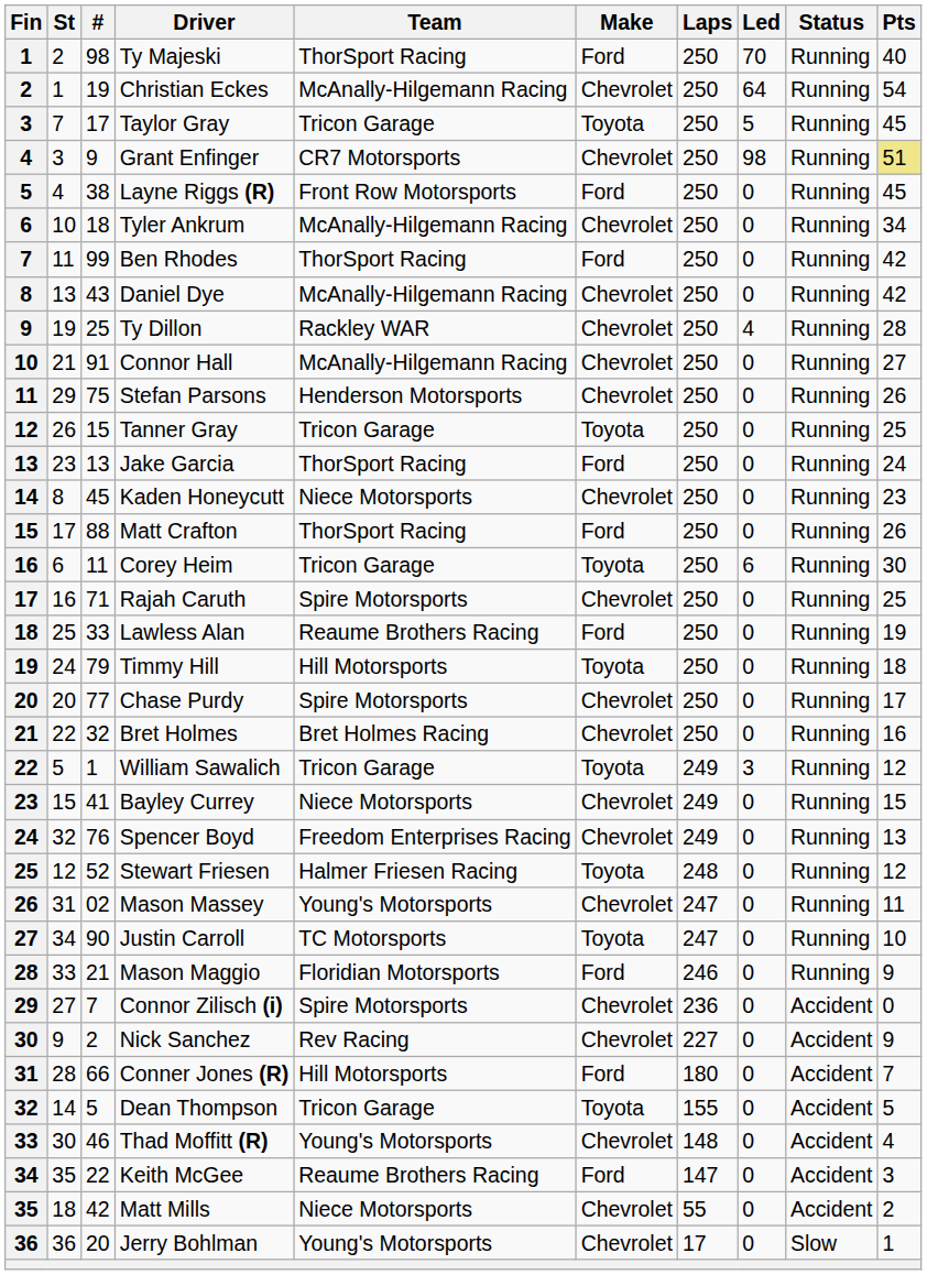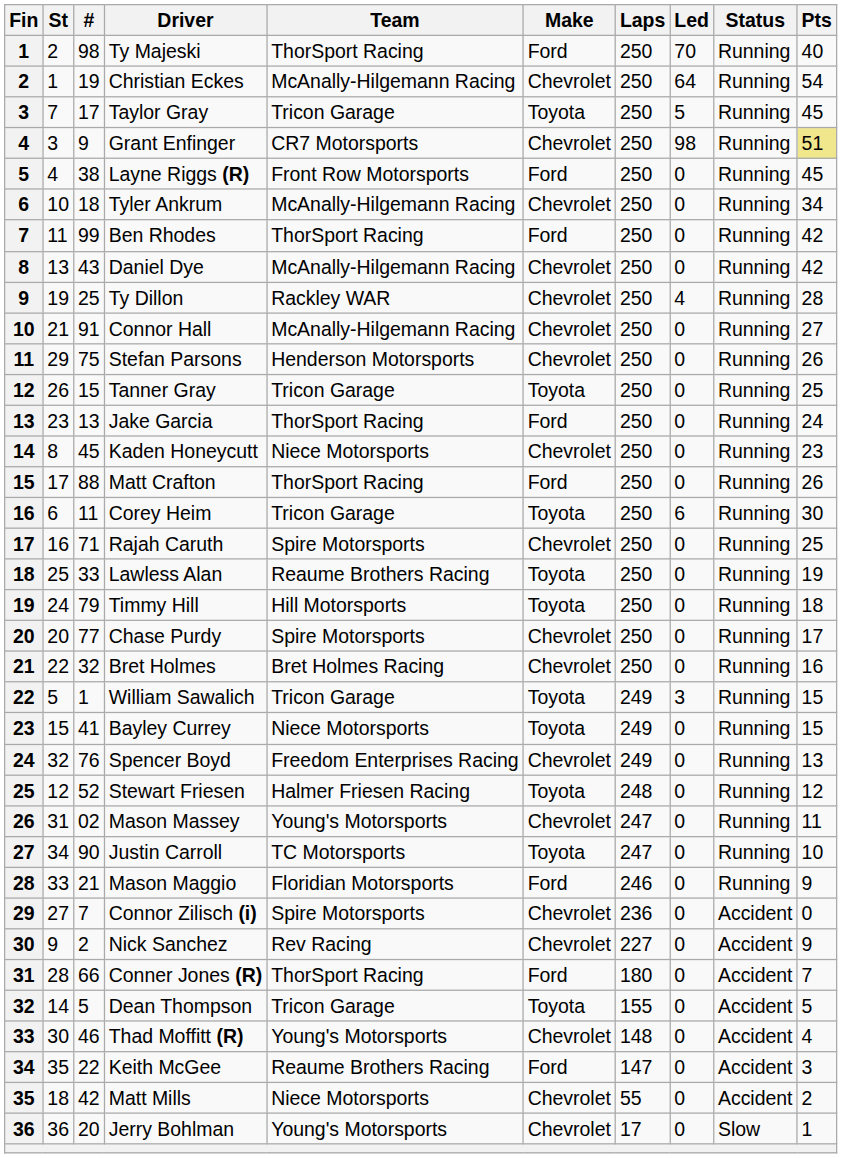 <table class="wikitable" style="font-size:95%">
 <tr>
 <th>Fin</th>
 <th>St</th>
 <th>#</th>
 <th>Driver</th>
 <th>Team</th>
 <th>Make</th>
 <th>Laps</th>
 <th>Led</th>
 <th>Status</th>
 <th>Pts</th>
 </tr>
 <tr>
 <th>1</th>
 <td>2</td>
 <td>98</td>
 <td>Ty Majeski</td>
 <td>ThorSport Racing</td>
 <td>Ford</td>
 <td>250</td>
 <td>70</td>
 <td>Running</td>
 <td>40</td>
 </tr>
 <tr>
 <th>2</th>
 <td>1</td>
 <td>19</td>
 <td>Christian Eckes</td>
 <td>McAnally-Hilgemann Racing</td>
 <td>Chevrolet</td>
 <td>250</td>
 <td>64</td>
 <td>Running</td>
 <td>54</td>
 </tr>
 <tr>
 <th>3</th>
 <td>7</td>
 <td>17</td>
 <td>Taylor Gray</td>
 <td>Tricon Garage</td>
 <td>Toyota</td>
 <td>250</td>
 <td>5</td>
 <td>Running</td>
 <td>45</td>
 </tr>
 <tr>
 <th>4</th>
 <td>3</td>
 <td>9</td>
 <td>Grant Enfinger</td>
 <td>CR7 Motorsports</td>
 <td>Chevrolet</td>
 <td>250</td>
 <td>98</td>
 <td>Running</td>
 <td style="background: khaki;">51</td>
 </tr>
 <tr>
 <th>5</th>
 <td>4</td>
 <td>38</td>
 <td>Layne Riggs <strong>(R)</strong></td>
 <td>Front Row Motorsports</td>
 <td>Ford</td>
 <td>250</td>
 <td>0</td>
 <td>Running</td>
 <td>45</td>
 </tr>
 <tr>
 <th>6</th>
 <td>10</td>
 <td>18</td>
 <td>Tyler Ankrum</td>
 <td>McAnally-Hilgemann Racing</td>
 <td>Chevrolet</td>
 <td>250</td>
 <td>0</td>
 <td>Running</td>
 <td>34</td>
 </tr>
 <tr>
 <th>7</th>
 <td>11</td>
 <td>99</td>
 <td>Ben Rhodes</td>
 <td>ThorSport Racing</td>
 <td>Ford</td>
 <td>250</td>
 <td>0</td>
 <td>Running</td>
 <td>42</td>
 </tr>
 <tr>
 <th>8</th>
 <td>13</td>
 <td>43</td>
 <td>Daniel Dye</td>
 <td>McAnally-Hilgemann Racing</td>
 <td>Chevrolet</td>
 <td>250</td>
 <td>0</td>
 <td>Running</td>
 <td>42</td>
 </tr>
 <tr>
 <th>9</th>
 <td>19</td>
 <td>25</td>
 <td>Ty Dillon</td>
 <td>Rackley WAR</td>
 <td>Chevrolet</td>
 <td>250</td>
 <td>4</td>
 <td>Running</td>
 <td>28</td>
 </tr>
 <tr>
 <th>10</th>
 <td>21</td>
 <td>91</td>
 <td>Connor Hall</td>
 <td>McAnally-Hilgemann Racing</td>
 <td>Chevrolet</td>
 <td>250</td>
 <td>0</td>
 <td>Running</td>
 <td>27</td>
 </tr>
 <tr>
 <th>11</th>
 <td>29</td>
 <td>75</td>
 <td>Stefan Parsons</td>
 <td>Henderson Motorsports</td>
 <td>Chevrolet</td>
 <td>250</td>
 <td>0</td>
 <td>Running</td>
 <td>26</td>
 </tr>
 <tr>
 <th>12</th>
 <td>26</td>
 <td>15</td>
 <td>Tanner Gray</td>
 <td>Tricon Garage</td>
 <td>Toyota</td>
 <td>250</td>
 <td>0</td>
 <td>Running</td>
 <td>25</td>
 </tr>
 <tr>
 <th>13</th>
 <td>23</td>
 <td>13</td>
 <td>Jake Garcia</td>
 <td>ThorSport Racing</td>
 <td>Ford</td>
 <td>250</td>
 <td>0</td>
 <td>Running</td>
 <td>24</td>
 </tr>
 <tr>
 <th>14</th>
 <td>8</td>
 <td>45</td>
 <td>Kaden Honeycutt</td>
 <td>Niece Motorsports</td>
 <td>Chevrolet</td>
 <td>250</td>
 <td>0</td>
 <td>Running</td>
 <td>23</td>
 </tr>
 <tr>
 <th>15</th>
 <td>17</td>
 <td>88</td>
 <td>Matt Crafton</td>
 <td>ThorSport Racing</td>
 <td>Ford</td>
 <td>250</td>
 <td>0</td>
 <td>Running</td>
 <td>26</td>
 </tr>
 <tr>
 <th>16</th>
 <td>6</td>
 <td>11</td>
 <td>Corey Heim</td>
 <td>Tricon Garage</td>
 <td>Toyota</td>
 <td>250</td>
 <td>6</td>
 <td>Running</td>
 <td>30</td>
 </tr>
 <tr>
 <th>17</th>
 <td>16</td>
 <td>71</td>
 <td>Rajah Caruth</td>
 <td>Spire Motorsports</td>
 <td>Chevrolet</td>
 <td>250</td>
 <td>0</td>
 <td>Running</td>
 <td>25</td>
 </tr>
 <tr>
 <th>18</th>
 <td>25</td>
 <td>33</td>
 <td>Lawless Alan</td>
 <td>Reaume Brothers Racing</td>
-<td>Ford</td>
+<td>Toyota</td>
 <td>250</td>
 <td>0</td>
 <td>Running</td>
 <td>19</td>
 </tr>
 <tr>
 <th>19</th>
 <td>24</td>
 <td>79</td>
 <td>Timmy Hill</td>
 <td>Hill Motorsports</td>
 <td>Toyota</td>
 <td>250</td>
 <td>0</td>
 <td>Running</td>
 <td>18</td>
 </tr>
 <tr>
 <th>20</th>
 <td>20</td>
 <td>77</td>
 <td>Chase Purdy</td>
 <td>Spire Motorsports</td>
 <td>Chevrolet</td>
 <td>250</td>
 <td>0</td>
 <td>Running</td>
 <td>17</td>
 </tr>
 <tr>
 <th>21</th>
 <td>22</td>
 <td>32</td>
 <td>Bret Holmes</td>
 <td>Bret Holmes Racing</td>
 <td>Chevrolet</td>
 <td>250</td>
 <td>0</td>
 <td>Running</td>
 <td>16</td>
 </tr>
 <tr>
 <th>22</th>
 <td>5</td>
 <td>1</td>
 <td>William Sawalich</td>
 <td>Tricon Garage</td>
 <td>Toyota</td>
 <td>249</td>
 <td>3</td>
 <td>Running</td>
-<td>12</td>
+<td>15</td>
 </tr>
 <tr>
 <th>23</th>
 <td>15</td>
 <td>41</td>
 <td>Bayley Currey</td>
 <td>Niece Motorsports</td>
-<td>Chevrolet</td>
+<td>Toyota</td>
 <td>249</td>
 <td>0</td>
 <td>Running</td>
 <td>15</td>
 </tr>
 <tr>
 <th>24</th>
 <td>32</td>
 <td>76</td>
 <td>Spencer Boyd</td>
 <td>Freedom Enterprises Racing</td>
 <td>Chevrolet</td>
 <td>249</td>
 <td>0</td>
 <td>Running</td>
 <td>13</td>
 </tr>
 <tr>
 <th>25</th>
 <td>12</td>
 <td>52</td>
 <td>Stewart Friesen</td>
 <td>Halmer Friesen Racing</td>
 <td>Toyota</td>
 <td>248</td>
 <td>0</td>
 <td>Running</td>
 <td>12</td>
 </tr>
 <tr>
 <th>26</th>
 <td>31</td>
 <td>02</td>
 <td>Mason Massey</td>
 <td>Young's Motorsports</td>
 <td>Chevrolet</td>
 <td>247</td>
 <td>0</td>
 <td>Running</td>
 <td>11</td>
 </tr>
 <tr>
 <th>27</th>
 <td>34</td>
 <td>90</td>
 <td>Justin Carroll</td>
 <td>TC Motorsports</td>
 <td>Toyota</td>
 <td>247</td>
 <td>0</td>
 <td>Running</td>
 <td>10</td>
 </tr>
 <tr>
 <th>28</th>
 <td>33</td>
 <td>21</td>
 <td>Mason Maggio</td>
 <td>Floridian Motorsports</td>
 <td>Ford</td>
 <td>246</td>
 <td>0</td>
 <td>Running</td>
 <td>9</td>
 </tr>
 <tr>
 <th>29</th>
 <td>27</td>
 <td>7</td>
 <td>Connor Zilisch <strong>(i)</strong></td>
 <td>Spire Motorsports</td>
 <td>Chevrolet</td>
 <td>236</td>
 <td>0</td>
 <td>Accident</td>
 <td>0</td>
 </tr>
 <tr>
 <th>30</th>
 <td>9</td>
 <td>2</td>
 <td>Nick Sanchez</td>
 <td>Rev Racing</td>
 <td>Chevrolet</td>
 <td>227</td>
 <td>0</td>
 <td>Accident</td>
 <td>9</td>
 </tr>
 <tr>
 <th>31</th>
 <td>28</td>
 <td>66</td>
 <td>Conner Jones <strong>(R)</strong></td>
-<td>Hill Motorsports</td>
+<td>ThorSport Racing</td>
 <td>Ford</td>
 <td>180</td>
 <td>0</td>
 <td>Accident</td>
 <td>7</td>
 </tr>
 <tr>
 <th>32</th>
 <td>14</td>
 <td>5</td>
 <td>Dean Thompson</td>
 <td>Tricon Garage</td>
 <td>Toyota</td>
 <td>155</td>
 <td>0</td>
 <td>Accident</td>
 <td>5</td>
 </tr>
 <tr>
 <th>33</th>
 <td>30</td>
 <td>46</td>
 <td>Thad Moffitt <strong>(R)</strong></td>
 <td>Young's Motorsports</td>
 <td>Chevrolet</td>
 <td>148</td>
 <td>0</td>
 <td>Accident</td>
 <td>4</td>
 </tr>
 <tr>
 <th>34</th>
 <td>35</td>
 <td>22</td>
 <td>Keith McGee</td>
 <td>Reaume Brothers Racing</td>
 <td>Ford</td>
 <td>147</td>
 <td>0</td>
 <td>Accident</td>
 <td>3</td>
 </tr>
 <tr>
 <th>35</th>
 <td>18</td>
 <td>42</td>
 <td>Matt Mills</td>
 <td>Niece Motorsports</td>
 <td>Chevrolet</td>
 <td>55</td>
 <td>0</td>
 <td>Accident</td>
 <td>2</td>
 </tr>
 <tr>
 <th>36</th>
 <td>36</td>
 <td>20</td>
 <td>Jerry Bohlman</td>
 <td>Young's Motorsports</td>
 <td>Chevrolet</td>
 <td>17</td>
 <td>0</td>
 <td>Slow</td>
 <td>1</td>
 </tr>
 <tr>
 <th colspan="10"></th>
 </tr>
 </table>
